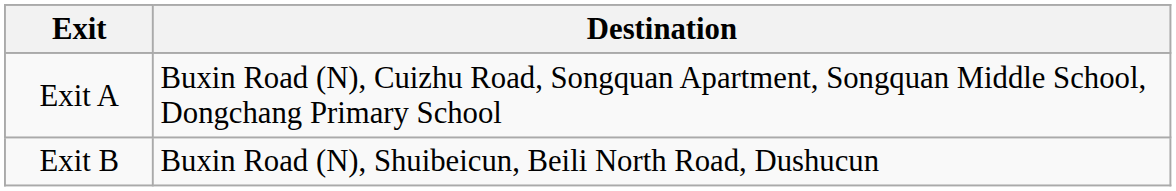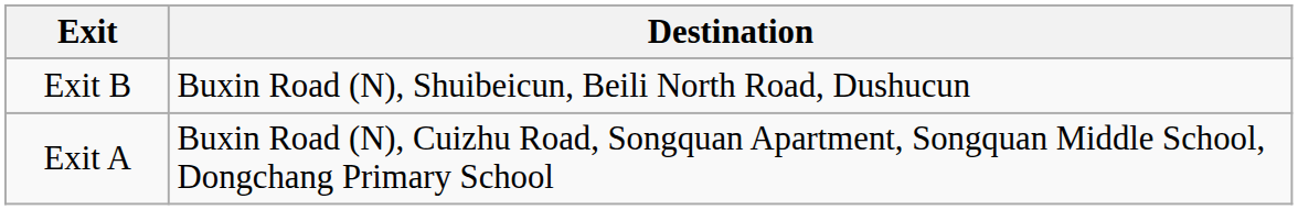 <table class="wikitable">
 <tr>
 <th style="width:70px">Exit</th>
 <th>Destination</th>
 </tr>
 <tr>
+<td align="center">Exit B</td>
+<td>Buxin Road (N), Shuibeicun, Beili North Road, Dushucun</td>
+</tr>
+<tr>
 <td align="center">Exit A</td>
 <td>Buxin Road (N), Cuizhu Road, Songquan Apartment, Songquan Middle School, Dongchang Primary School</td>
 </tr>
-<tr>
-<td align="center">Exit B</td>
-<td>Buxin Road (N), Shuibeicun, Beili North Road, Dushucun</td>
-</tr>
 </table>
